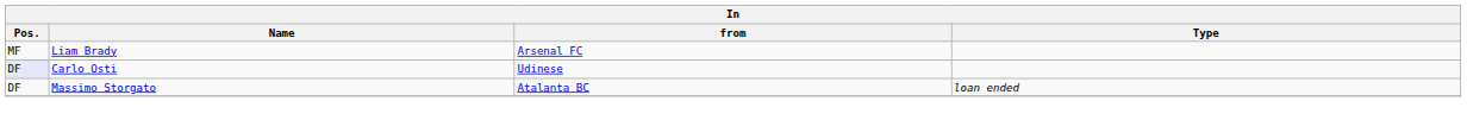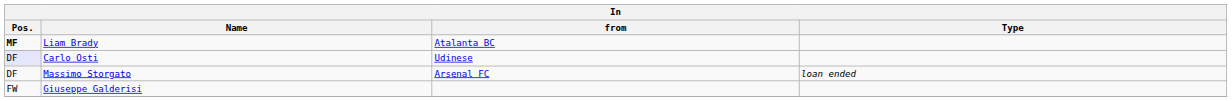 <table class="wikitable" style="font-size:90%;width:99%;">
 <tr>
 <th colspan="4">In</th>
 </tr>
 <tr>
 <th width=3%>Pos.</th>
 <th width=32%>Name</th>
 <th width=30%>from</th>
 <th width=35%>Type</th>
 </tr>
 <tr>
-<td>MF</td>
+<td><strong>MF</strong></td>
 <td><a href='#'>Liam Brady</a></td>
-<td><a href='#'>Arsenal FC</a></td>
+<td><a href='#'>Atalanta BC</a></td>
 <td></td>
 </tr>
 <tr>
 <td style="background: lavender;">DF</td>
 <td><a href='#'>Carlo Osti</a></td>
 <td><a href='#'>Udinese</a></td>
 <td></td>
 </tr>
 <tr>
 <td>DF</td>
 <td><a href='#'>Massimo Storgato</a></td>
-<td><a href='#'>Atalanta BC</a></td>
+<td><a href='#'>Arsenal FC</a></td>
 <td><em>loan ended</em></td>
+</tr>
+<tr>
+<td>FW</td>
+<td><a href='#'>Giuseppe Galderisi</a></td>
+<td></td>
+<td></td>
 </tr>
 <tr>
 </tr>
 </table>
